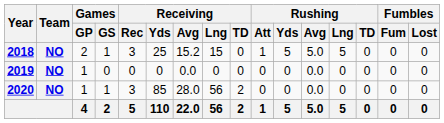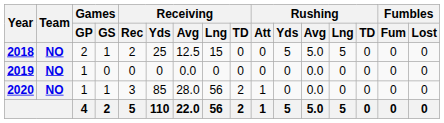 <table class="wikitable" style="text-align: center;">
 <tr>
 <th rowspan="2">Year</th>
 <th rowspan="2">Team</th>
 <th colspan="2">Games</th>
 <th colspan="5">Receiving</th>
 <th colspan="5">Rushing</th>
 <th colspan="2">Fumbles</th>
 </tr>
 <tr>
 <th>GP</th>
 <th>GS</th>
 <th>Rec</th>
 <th>Yds</th>
 <th>Avg</th>
 <th>Lng</th>
 <th>TD</th>
 <th>Att</th>
 <th>Yds</th>
 <th>Avg</th>
 <th>Lng</th>
 <th>TD</th>
 <th>Fum</th>
 <th>Lost</th>
 </tr>
 <tr>
 <th><a href='#'>2018</a></th>
 <th><a href='#'>NO</a></th>
 <td>2</td>
 <td>1</td>
-<td>3</td>
+<td>2</td>
 <td>25</td>
-<td>15.2</td>
+<td>12.5</td>
 <td>15</td>
 <td>0</td>
-<td>1</td>
+<td>0</td>
 <td>5</td>
 <td>5.0</td>
 <td>5</td>
 <td>0</td>
 <td>0</td>
 <td>0</td>
 </tr>
 <tr>
 <th><a href='#'>2019</a></th>
 <th><a href='#'>NO</a></th>
 <td>1</td>
 <td>0</td>
 <td>0</td>
 <td>0</td>
 <td>0.0</td>
 <td>0</td>
 <td>0</td>
 <td>0</td>
 <td>0</td>
 <td>0.0</td>
 <td>0</td>
 <td>0</td>
 <td>0</td>
 <td>0</td>
 </tr>
 <tr>
 <th><a href='#'>2020</a></th>
 <th><a href='#'>NO</a></th>
 <td>1</td>
 <td>1</td>
 <td>3</td>
 <td>85</td>
 <td>28.0</td>
 <td>56</td>
 <td>2</td>
-<td>0</td>
+<td>1</td>
 <td>0</td>
 <td>0.0</td>
 <td>0</td>
 <td>0</td>
 <td>0</td>
 <td>0</td>
 </tr>
 <tr>
 <th colspan="2"></th>
 <th>4</th>
 <th>2</th>
 <th>5</th>
 <th>110</th>
 <th>22.0</th>
 <th>56</th>
 <th>2</th>
 <th>1</th>
 <th>5</th>
 <th>5.0</th>
 <th>5</th>
 <th>0</th>
 <th>0</th>
 <th>0</th>
 </tr>
 </table>
